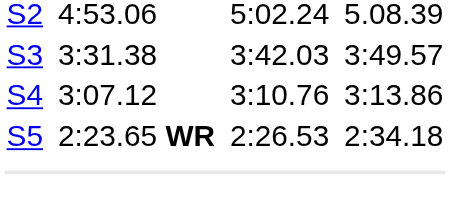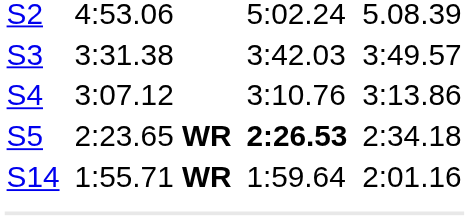 <table>
 <tr>
 <td><a href='#'>S2</a></td>
 <td></td>
 <td>4:53.06</td>
 <td></td>
 <td>5:02.24</td>
 <td></td>
 <td>5.08.39</td>
 </tr>
 <tr>
 <td><a href='#'>S3</a></td>
 <td></td>
 <td>3:31.38</td>
 <td></td>
 <td>3:42.03</td>
 <td></td>
 <td>3:49.57</td>
 </tr>
 <tr>
 <td><a href='#'>S4</a></td>
 <td></td>
 <td>3:07.12</td>
 <td></td>
 <td>3:10.76</td>
 <td></td>
 <td>3:13.86</td>
 </tr>
 <tr>
 <td><a href='#'>S5</a></td>
 <td></td>
 <td>2:23.65 <strong>WR</strong></td>
 <td></td>
-<td>2:26.53</td>
+<td><strong>2:26.53</strong></td>
 <td></td>
 <td>2:34.18</td>
+</tr>
+<tr>
+<td><a href='#'>S14</a></td>
+<td></td>
+<td>1:55.71 <strong>WR</strong></td>
+<td></td>
+<td>1:59.64</td>
+<td></td>
+<td>2:01.16</td>
 </tr>
 <tr>
 <td colspan=7></td>
 </tr>
 <tr>
 </tr>
 <tr bgcolor= e8e8e8>
 <td colspan=7></td>
 </tr>
 </table>
